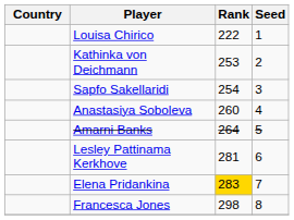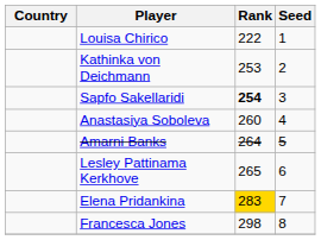 <table class="wikitable">
 <tr>
 <th width="75">Country</th>
 <th width="175">Player</th>
 <th>Rank</th>
 <th>Seed</th>
 </tr>
 <tr>
 <td></td>
 <td><a href='#'>Louisa Chirico</a></td>
 <td>222</td>
 <td>1</td>
 </tr>
 <tr>
 <td></td>
 <td><a href='#'>Kathinka von Deichmann</a></td>
 <td>253</td>
 <td>2</td>
 </tr>
 <tr>
 <td></td>
 <td><a href='#'>Sapfo Sakellaridi</a></td>
-<td>254</td>
+<td><strong>254</strong></td>
 <td>3</td>
 </tr>
 <tr>
 <td></td>
 <td><a href='#'>Anastasiya Soboleva</a></td>
 <td>260</td>
 <td>4</td>
 </tr>
 <tr>
 <td><s></s></td>
 <td><s><a href='#'>Amarni Banks</a></s></td>
 <td><s>264</s></td>
 <td><s>5</s></td>
 </tr>
 <tr>
 <td></td>
 <td><a href='#'>Lesley Pattinama Kerkhove</a></td>
-<td>281</td>
+<td>265</td>
 <td>6</td>
 </tr>
 <tr>
 <td></td>
 <td><a href='#'>Elena Pridankina</a></td>
 <td style="background: gold;">283</td>
 <td>7</td>
 </tr>
 <tr>
 <td></td>
 <td><a href='#'>Francesca Jones</a></td>
 <td>298</td>
 <td>8</td>
 </tr>
 <tr>
 </tr>
 </table>
